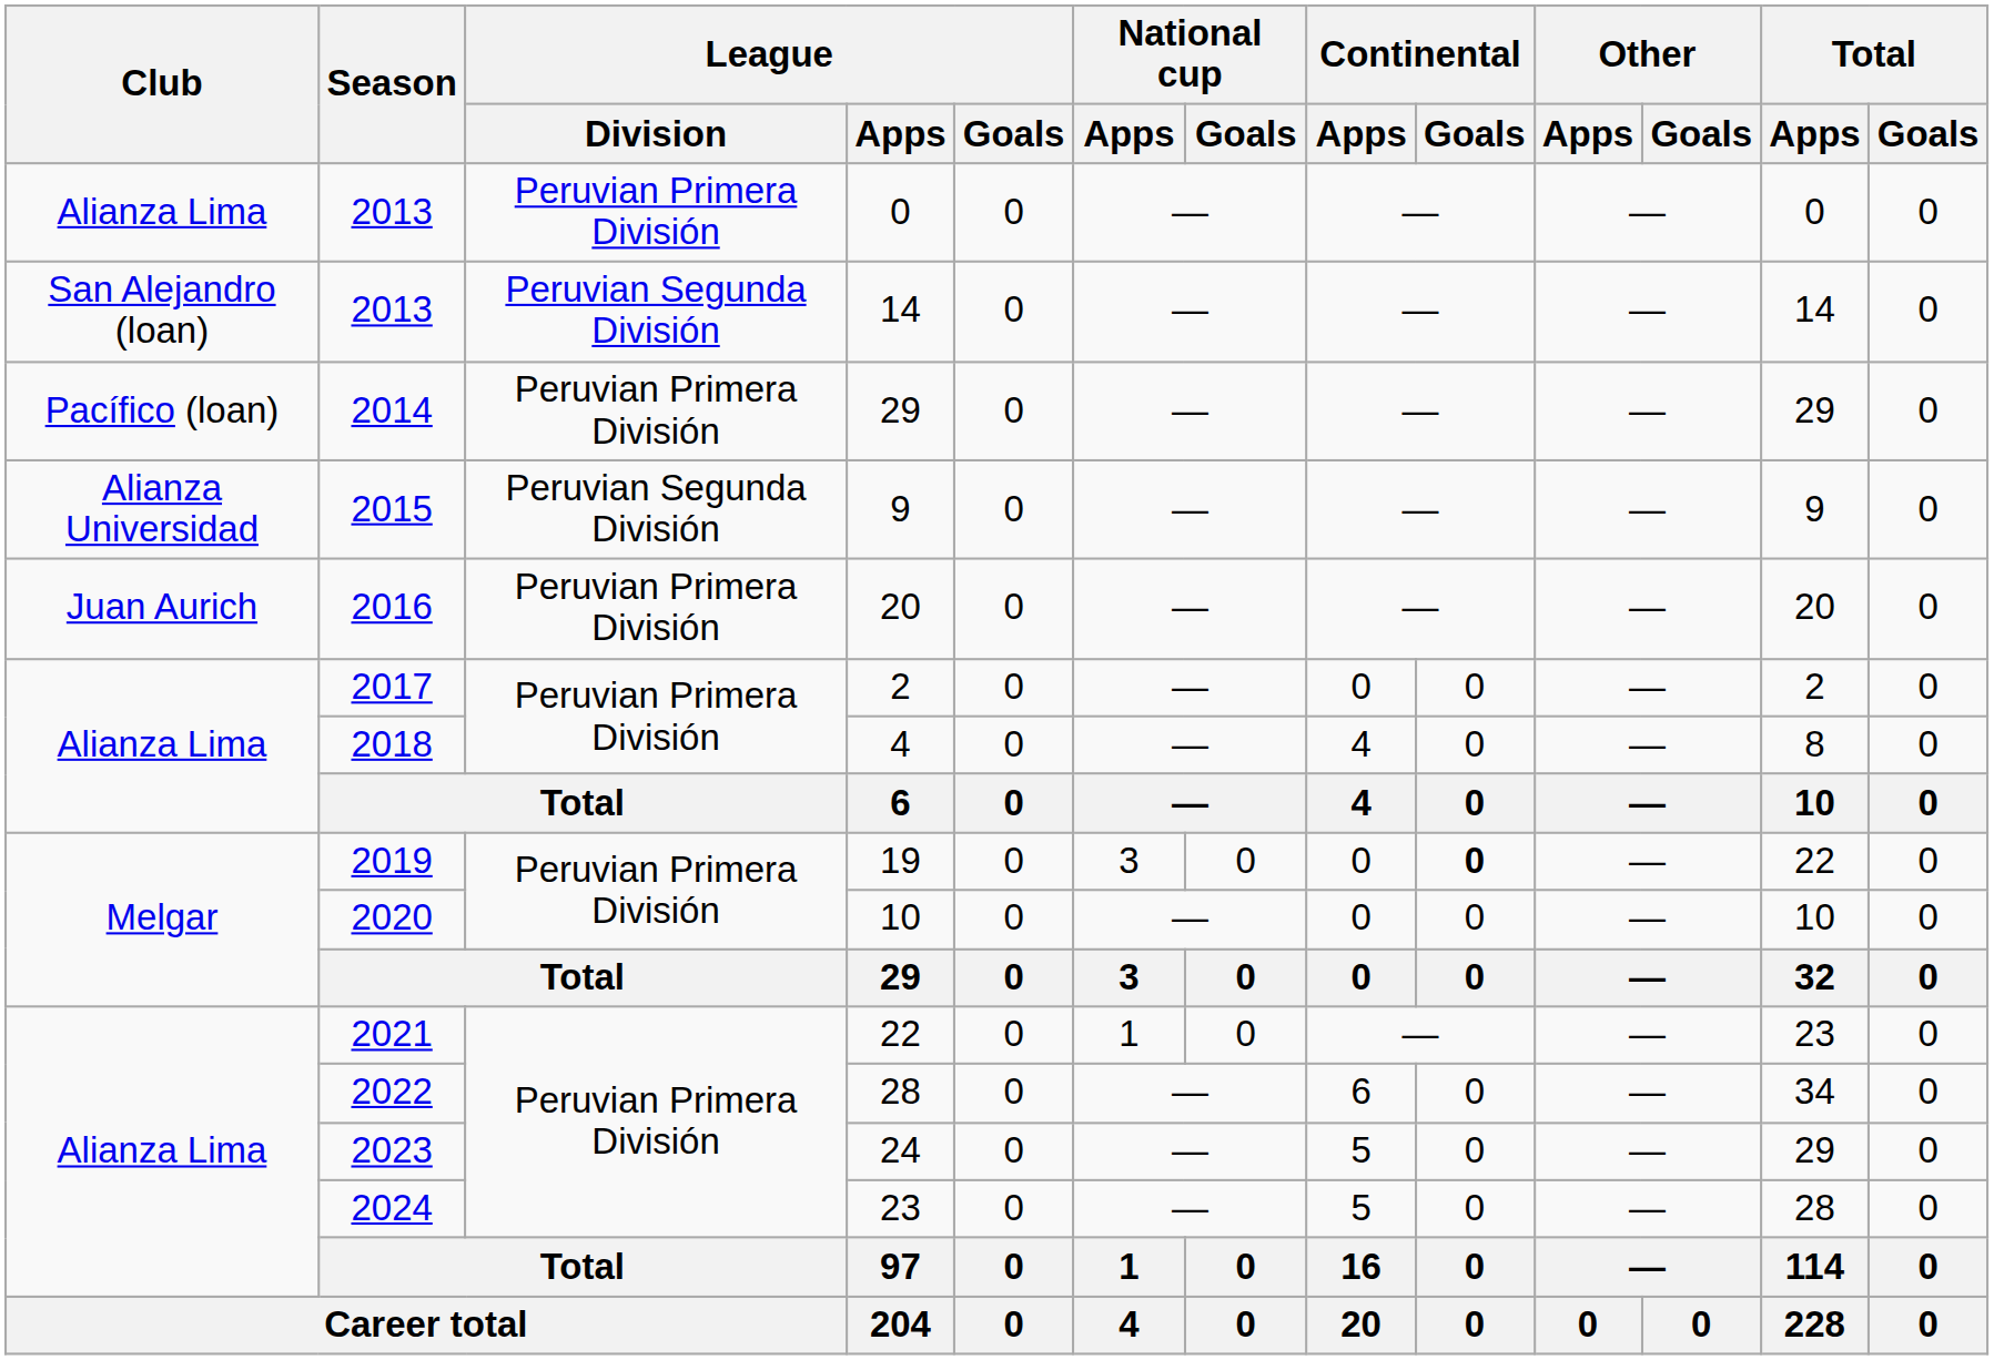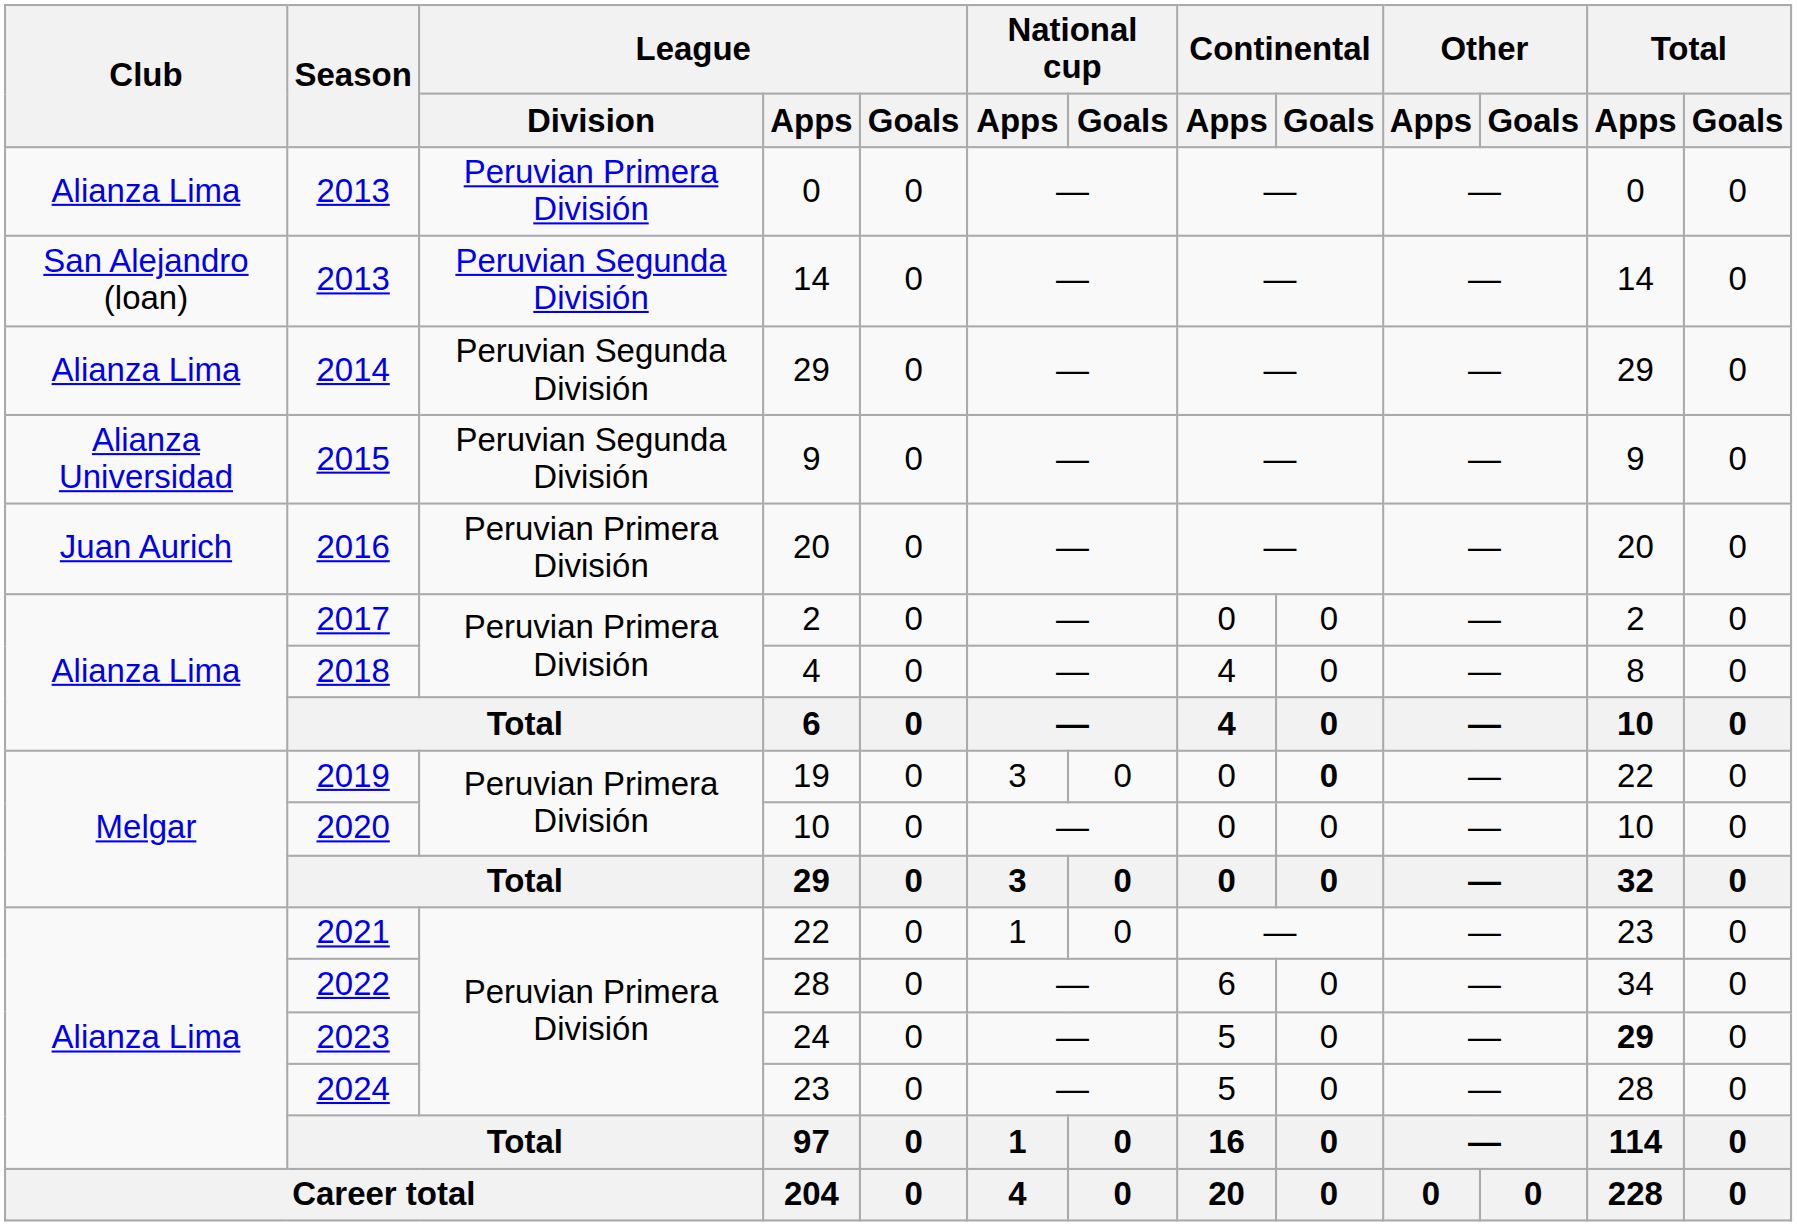 <table class="wikitable" style="text-align:center">
 <tr>
 <th rowspan="2">Club</th>
 <th rowspan="2">Season</th>
 <th colspan="3">League</th>
 <th colspan="2">National cup</th>
 <th colspan="2">Continental</th>
 <th colspan="2">Other</th>
 <th colspan="2">Total</th>
 </tr>
 <tr>
 <th>Division</th>
 <th>Apps</th>
 <th>Goals</th>
 <th>Apps</th>
 <th>Goals</th>
 <th>Apps</th>
 <th>Goals</th>
 <th>Apps</th>
 <th>Goals</th>
 <th>Apps</th>
 <th>Goals</th>
 </tr>
 <tr>
 <td><a href='#'>Alianza Lima</a></td>
 <td><a href='#'>2013</a></td>
 <td><a href='#'>Peruvian Primera División</a></td>
 <td>0</td>
 <td>0</td>
 <td colspan="2">—</td>
 <td colspan="2">—</td>
 <td colspan="2">—</td>
 <td>0</td>
 <td>0</td>
 </tr>
 <tr>
 <td><a href='#'>San Alejandro</a> (loan)</td>
 <td><a href='#'>2013</a></td>
 <td><a href='#'>Peruvian Segunda División</a></td>
 <td>14</td>
 <td>0</td>
 <td colspan="2">—</td>
 <td colspan="2">—</td>
 <td colspan="2">—</td>
 <td>14</td>
 <td>0</td>
 </tr>
 <tr>
-<td><a href='#'>Pacífico</a> (loan)</td>
+<td><a href='#'>Alianza Lima</a></td>
 <td><a href='#'>2014</a></td>
-<td>Peruvian Primera División</td>
+<td>Peruvian Segunda División</td>
 <td>29</td>
 <td>0</td>
 <td colspan="2">—</td>
 <td colspan="2">—</td>
 <td colspan="2">—</td>
 <td>29</td>
 <td>0</td>
 </tr>
 <tr>
 <td><a href='#'>Alianza Universidad</a></td>
 <td><a href='#'>2015</a></td>
 <td>Peruvian Segunda División</td>
 <td>9</td>
 <td>0</td>
 <td colspan="2">—</td>
 <td colspan="2">—</td>
 <td colspan="2">—</td>
 <td>9</td>
 <td>0</td>
 </tr>
 <tr>
 <td><a href='#'>Juan Aurich</a></td>
 <td><a href='#'>2016</a></td>
 <td>Peruvian Primera División</td>
 <td>20</td>
 <td>0</td>
 <td colspan="2">—</td>
 <td colspan="2">—</td>
 <td colspan="2">—</td>
 <td>20</td>
 <td>0</td>
 </tr>
 <tr>
 <td rowspan="3"><a href='#'>Alianza Lima</a></td>
 <td><a href='#'>2017</a></td>
 <td rowspan="2">Peruvian Primera División</td>
 <td>2</td>
 <td>0</td>
 <td colspan="2">—</td>
 <td>0</td>
 <td>0</td>
 <td colspan="2">—</td>
 <td>2</td>
 <td>0</td>
 </tr>
 <tr>
 <td><a href='#'>2018</a></td>
 <td>4</td>
 <td>0</td>
 <td colspan="2">—</td>
 <td>4</td>
 <td>0</td>
 <td colspan="2">—</td>
 <td>8</td>
 <td>0</td>
 </tr>
 <tr>
 <th colspan="2">Total</th>
 <th>6</th>
 <th>0</th>
 <th colspan="2">—</th>
 <th>4</th>
 <th>0</th>
 <th colspan="2">—</th>
 <th>10</th>
 <th>0</th>
 </tr>
 <tr>
 <td rowspan="3"><a href='#'>Melgar</a></td>
 <td><a href='#'>2019</a></td>
 <td rowspan="2">Peruvian Primera División</td>
 <td>19</td>
 <td>0</td>
 <td>3</td>
 <td>0</td>
 <td>0</td>
 <td><strong>0</strong></td>
 <td colspan="2">—</td>
 <td>22</td>
 <td>0</td>
 </tr>
 <tr>
 <td><a href='#'>2020</a></td>
 <td>10</td>
 <td>0</td>
 <td colspan="2">—</td>
 <td>0</td>
 <td>0</td>
 <td colspan="2">—</td>
 <td>10</td>
 <td>0</td>
 </tr>
 <tr>
 <th colspan="2">Total</th>
 <th>29</th>
 <th>0</th>
 <th>3</th>
 <th>0</th>
 <th>0</th>
 <th>0</th>
 <th colspan="2">—</th>
 <th>32</th>
 <th>0</th>
 </tr>
 <tr>
 <td rowspan="5"><a href='#'>Alianza Lima</a></td>
 <td><a href='#'>2021</a></td>
 <td rowspan="4">Peruvian Primera División</td>
 <td>22</td>
 <td>0</td>
 <td>1</td>
 <td>0</td>
 <td colspan="2">—</td>
 <td colspan="2">—</td>
 <td>23</td>
 <td>0</td>
 </tr>
 <tr>
 <td><a href='#'>2022</a></td>
 <td>28</td>
 <td>0</td>
 <td colspan="2">—</td>
 <td>6</td>
 <td>0</td>
 <td colspan="2">—</td>
 <td>34</td>
 <td>0</td>
 </tr>
 <tr>
 <td><a href='#'>2023</a></td>
 <td>24</td>
 <td>0</td>
 <td colspan="2">—</td>
 <td>5</td>
 <td>0</td>
 <td colspan="2">—</td>
-<td>29</td>
+<td><strong>29</strong></td>
 <td>0</td>
 </tr>
 <tr>
 <td><a href='#'>2024</a></td>
 <td>23</td>
 <td>0</td>
 <td colspan="2">—</td>
 <td>5</td>
 <td>0</td>
 <td colspan="2">—</td>
 <td>28</td>
 <td>0</td>
 </tr>
 <tr>
 <th colspan="2">Total</th>
 <th>97</th>
 <th>0</th>
 <th>1</th>
 <th>0</th>
 <th>16</th>
 <th>0</th>
 <th colspan="2">—</th>
 <th>114</th>
 <th>0</th>
 </tr>
 <tr>
 <th colspan="3">Career total</th>
 <th>204</th>
 <th>0</th>
 <th>4</th>
 <th>0</th>
 <th>20</th>
 <th>0</th>
 <th>0</th>
 <th>0</th>
 <th>228</th>
 <th>0</th>
 </tr>
 </table>
